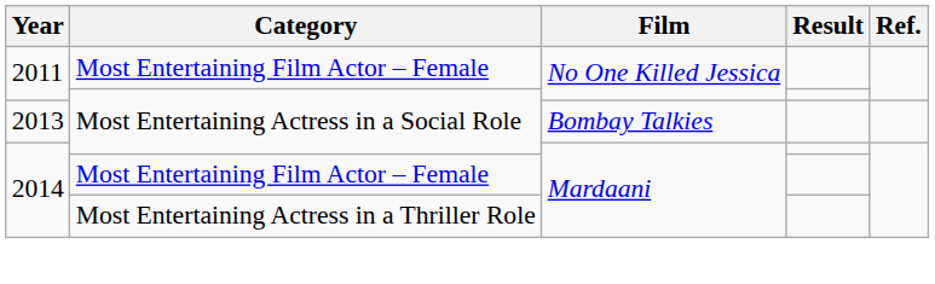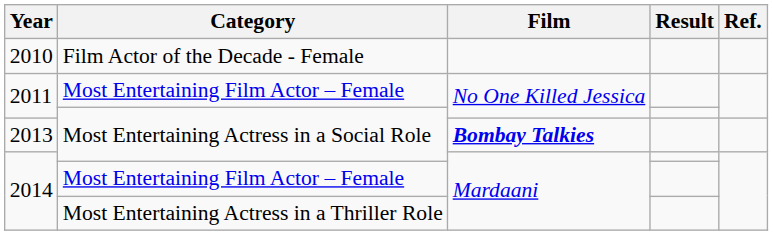 <table class="wikitable">
 <tr>
 <th>Year</th>
 <th>Category</th>
 <th>Film</th>
 <th>Result</th>
 <th>Ref.</th>
+</tr>
+<tr>
+<td>2010</td>
+<td>Film Actor of the Decade - Female</td>
+<td></td>
+<td></td>
+<td></td>
 </tr>
 <tr>
 <td rowspan="2">2011</td>
 <td><a href='#'>Most Entertaining Film Actor – Female</a></td>
 <td rowspan="2"><em><a href='#'>No One Killed Jessica</a></em></td>
 <td></td>
 <td rowspan="2"></td>
 </tr>
 <tr>
 <td rowspan="3">Most Entertaining Actress in a Social Role</td>
 <td></td>
 </tr>
 <tr>
 <td>2013</td>
-<td><em><a href='#'>Bombay Talkies</a></em></td>
+<td><strong><em><a href='#'>Bombay Talkies</a></em></strong></td>
 <td></td>
 <td></td>
 </tr>
 <tr>
 <td rowspan="3">2014</td>
 <td rowspan="3"><em><a href='#'>Mardaani</a></em></td>
 <td></td>
 <td rowspan="3"></td>
 </tr>
 <tr>
 <td><a href='#'>Most Entertaining Film Actor – Female</a></td>
 <td></td>
 </tr>
 <tr>
 <td>Most Entertaining Actress in a Thriller Role</td>
 <td></td>
 </tr>
 </table>
